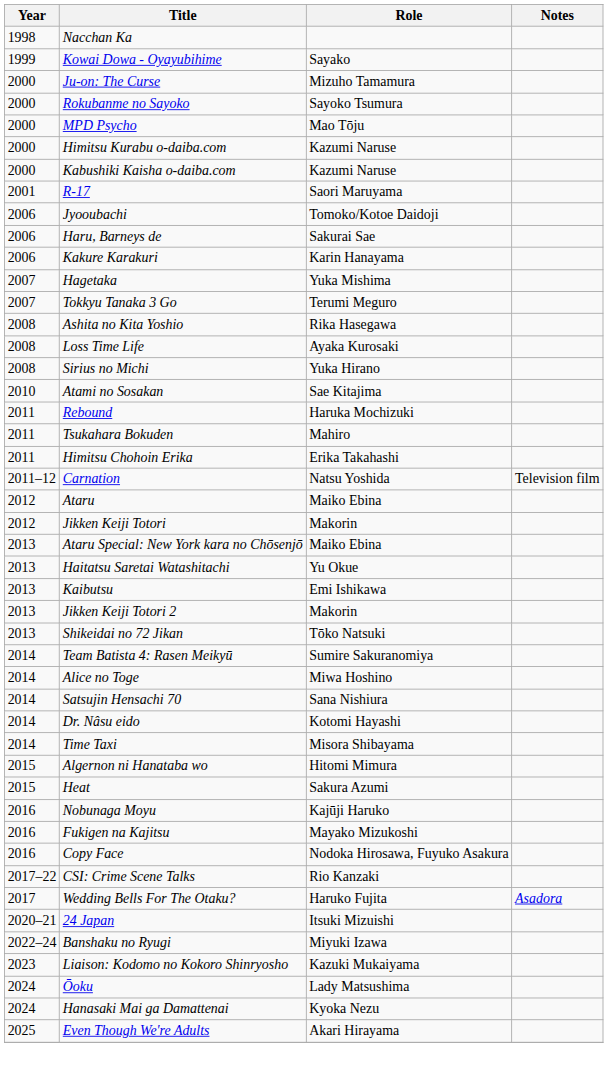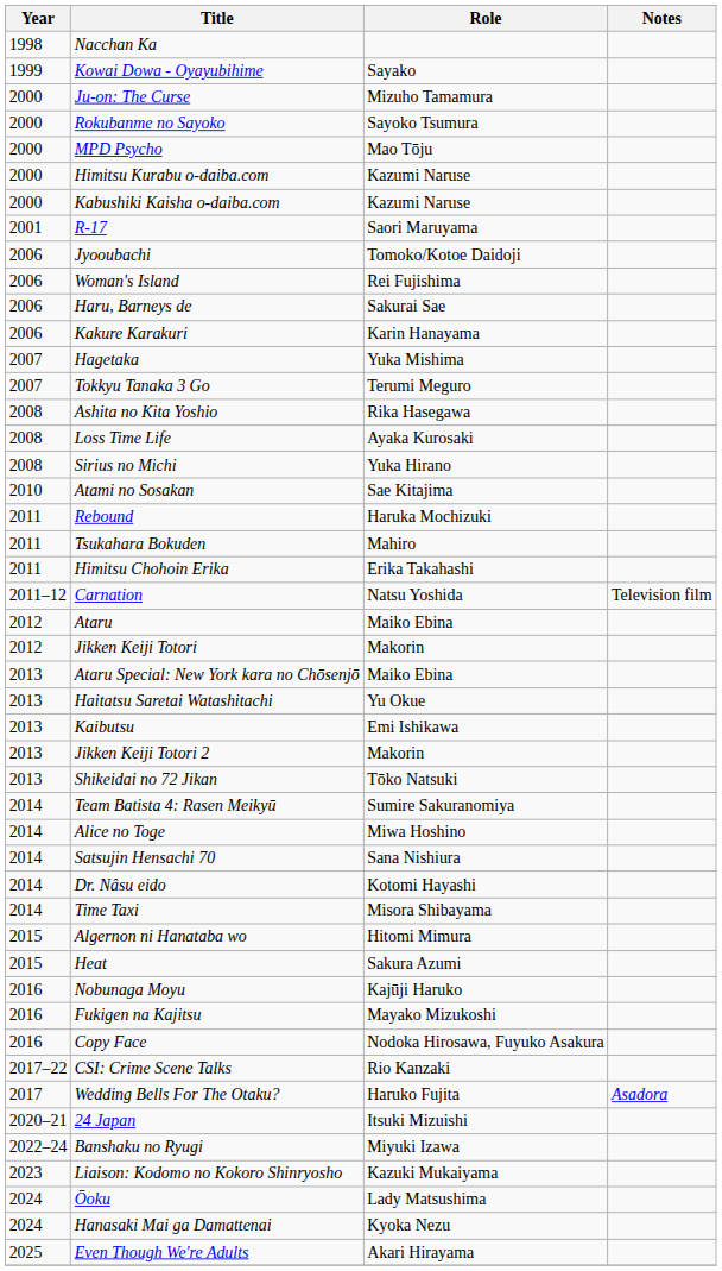 <table class="wikitable sortable">
 <tr>
 <th>Year</th>
 <th>Title</th>
 <th>Role</th>
 <th>Notes</th>
 </tr>
 <tr>
 <td>1998</td>
 <td><em>Nacchan Ka</em></td>
 <td></td>
 <td></td>
 </tr>
 <tr>
 <td>1999</td>
 <td><em><a href='#'>Kowai Dowa - Oyayubihime</a></em></td>
 <td>Sayako</td>
 <td></td>
 </tr>
 <tr>
 <td>2000</td>
 <td><em><a href='#'>Ju-on: The Curse</a></em></td>
 <td>Mizuho Tamamura</td>
 <td></td>
 </tr>
 <tr>
 <td>2000</td>
 <td><em><a href='#'>Rokubanme no Sayoko</a></em></td>
 <td>Sayoko Tsumura</td>
 <td></td>
 </tr>
 <tr>
 <td>2000</td>
 <td><em><a href='#'>MPD Psycho</a></em></td>
 <td>Mao Tōju</td>
 <td></td>
 </tr>
 <tr>
 <td>2000</td>
 <td><em>Himitsu Kurabu o-daiba.com</em></td>
 <td>Kazumi Naruse</td>
 <td></td>
 </tr>
 <tr>
 <td>2000</td>
 <td><em>Kabushiki Kaisha o-daiba.com</em></td>
 <td>Kazumi Naruse</td>
 <td></td>
 </tr>
 <tr>
 <td>2001</td>
 <td><em><a href='#'>R-17</a></em></td>
 <td>Saori Maruyama</td>
 <td></td>
 </tr>
 <tr>
 <td>2006</td>
 <td><em>Jyooubachi</em></td>
 <td>Tomoko/Kotoe Daidoji</td>
+<td></td>
+</tr>
+<tr>
+<td>2006</td>
+<td><em>Woman's Island</em></td>
+<td>Rei Fujishima</td>
 <td></td>
 </tr>
 <tr>
 <td>2006</td>
 <td><em>Haru, Barneys de</em></td>
 <td>Sakurai Sae</td>
 <td></td>
 </tr>
 <tr>
 <td>2006</td>
 <td><em>Kakure Karakuri</em></td>
 <td>Karin Hanayama</td>
 <td></td>
 </tr>
 <tr>
 <td>2007</td>
 <td><em>Hagetaka</em></td>
 <td>Yuka Mishima</td>
 <td></td>
 </tr>
 <tr>
 <td>2007</td>
 <td><em>Tokkyu Tanaka 3 Go</em></td>
 <td>Terumi Meguro</td>
 <td></td>
 </tr>
 <tr>
 <td>2008</td>
 <td><em>Ashita no Kita Yoshio</em></td>
 <td>Rika Hasegawa</td>
 <td></td>
 </tr>
 <tr>
 <td>2008</td>
 <td><em>Loss Time Life</em></td>
 <td>Ayaka Kurosaki</td>
 <td></td>
 </tr>
 <tr>
 <td>2008</td>
 <td><em>Sirius no Michi</em></td>
 <td>Yuka Hirano</td>
 <td></td>
 </tr>
 <tr>
 <td>2010</td>
 <td><em>Atami no Sosakan</em></td>
 <td>Sae Kitajima</td>
 <td></td>
 </tr>
 <tr>
 <td>2011</td>
 <td><em><a href='#'>Rebound</a></em></td>
 <td>Haruka Mochizuki</td>
 <td></td>
 </tr>
 <tr>
 <td>2011</td>
 <td><em>Tsukahara Bokuden</em></td>
 <td>Mahiro</td>
 <td></td>
 </tr>
 <tr>
 <td>2011</td>
 <td><em>Himitsu Chohoin Erika</em></td>
 <td>Erika Takahashi</td>
 <td></td>
 </tr>
 <tr>
 <td>2011–12</td>
 <td><em><a href='#'>Carnation</a></em></td>
 <td>Natsu Yoshida</td>
 <td>Television film</td>
 </tr>
 <tr>
 <td>2012</td>
 <td><em>Ataru</em></td>
 <td>Maiko Ebina</td>
 <td></td>
 </tr>
 <tr>
 <td>2012</td>
 <td><em>Jikken Keiji Totori</em></td>
 <td>Makorin</td>
 <td></td>
 </tr>
 <tr>
 <td>2013</td>
 <td><em>Ataru Special: New York kara no Chōsenjō</em></td>
 <td>Maiko Ebina</td>
 <td></td>
 </tr>
 <tr>
 <td>2013</td>
 <td><em>Haitatsu Saretai Watashitachi</em></td>
 <td>Yu Okue</td>
 <td></td>
 </tr>
 <tr>
 <td>2013</td>
 <td><em>Kaibutsu</em></td>
 <td>Emi Ishikawa</td>
 <td></td>
 </tr>
 <tr>
 <td>2013</td>
 <td><em>Jikken Keiji Totori 2</em></td>
 <td>Makorin</td>
 <td></td>
 </tr>
 <tr>
 <td>2013</td>
 <td><em>Shikeidai no 72 Jikan</em></td>
 <td>Tōko Natsuki</td>
 <td></td>
 </tr>
 <tr>
 <td>2014</td>
 <td><em>Team Batista 4: Rasen Meikyū</em></td>
 <td>Sumire Sakuranomiya</td>
 <td></td>
 </tr>
 <tr>
 <td>2014</td>
 <td><em>Alice no Toge</em></td>
 <td>Miwa Hoshino</td>
 <td></td>
 </tr>
 <tr>
 <td>2014</td>
 <td><em>Satsujin Hensachi 70</em></td>
 <td>Sana Nishiura</td>
 <td></td>
 </tr>
 <tr>
 <td>2014</td>
 <td><em>Dr. Nâsu eido</em></td>
 <td>Kotomi Hayashi</td>
 <td></td>
 </tr>
 <tr>
 <td>2014</td>
 <td><em>Time Taxi</em></td>
 <td>Misora Shibayama</td>
 <td></td>
 </tr>
 <tr>
 <td>2015</td>
 <td><em>Algernon ni Hanataba wo</em></td>
 <td>Hitomi Mimura</td>
 <td></td>
 </tr>
 <tr>
 <td>2015</td>
 <td><em>Heat</em></td>
 <td>Sakura Azumi</td>
 <td></td>
 </tr>
 <tr>
 <td>2016</td>
 <td><em>Nobunaga Moyu</em></td>
 <td>Kajūji Haruko</td>
 <td></td>
 </tr>
 <tr>
 <td>2016</td>
 <td><em>Fukigen na Kajitsu</em></td>
 <td>Mayako Mizukoshi</td>
 <td></td>
 </tr>
 <tr>
 <td>2016</td>
 <td><em>Copy Face</em></td>
 <td>Nodoka Hirosawa, Fuyuko Asakura</td>
 <td></td>
 </tr>
 <tr>
 <td>2017–22</td>
 <td><em>CSI: Crime Scene Talks</em></td>
 <td>Rio Kanzaki</td>
 <td></td>
 </tr>
 <tr>
 <td>2017</td>
 <td><em>Wedding Bells For The Otaku?</em></td>
 <td>Haruko Fujita</td>
 <td><em><a href='#'>Asadora</a></em></td>
 </tr>
 <tr>
 <td>2020–21</td>
 <td><em><a href='#'>24 Japan</a></em></td>
 <td>Itsuki Mizuishi</td>
 <td></td>
 </tr>
 <tr>
 <td>2022–24</td>
 <td><em>Banshaku no Ryugi</em></td>
 <td>Miyuki Izawa</td>
 <td></td>
 </tr>
 <tr>
 <td>2023</td>
 <td><em>Liaison: Kodomo no Kokoro Shinryosho</em></td>
 <td>Kazuki Mukaiyama</td>
 <td></td>
 </tr>
 <tr>
 <td>2024</td>
 <td><em><a href='#'>Ōoku</a></em></td>
 <td>Lady Matsushima</td>
 <td></td>
 </tr>
 <tr>
 <td>2024</td>
 <td><em>Hanasaki Mai ga Damattenai</em></td>
 <td>Kyoka Nezu</td>
 <td></td>
 </tr>
 <tr>
 <td>2025</td>
 <td><em><a href='#'>Even Though We're Adults</a></em></td>
 <td>Akari Hirayama</td>
 <td></td>
 </tr>
 <tr>
 </tr>
 </table>
